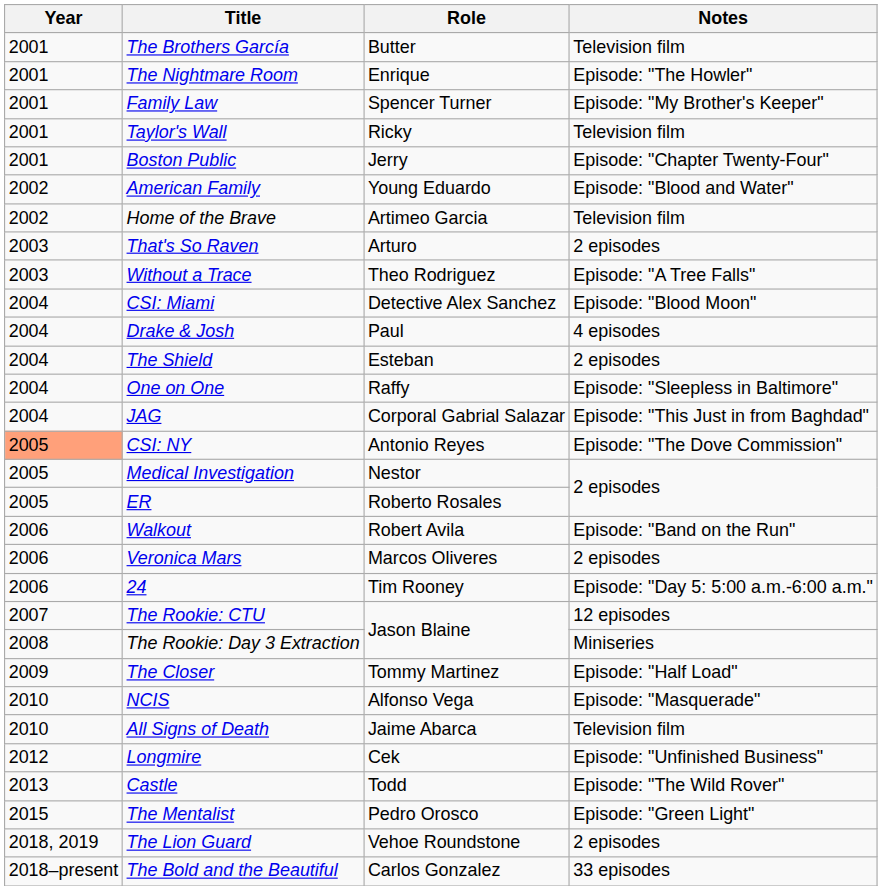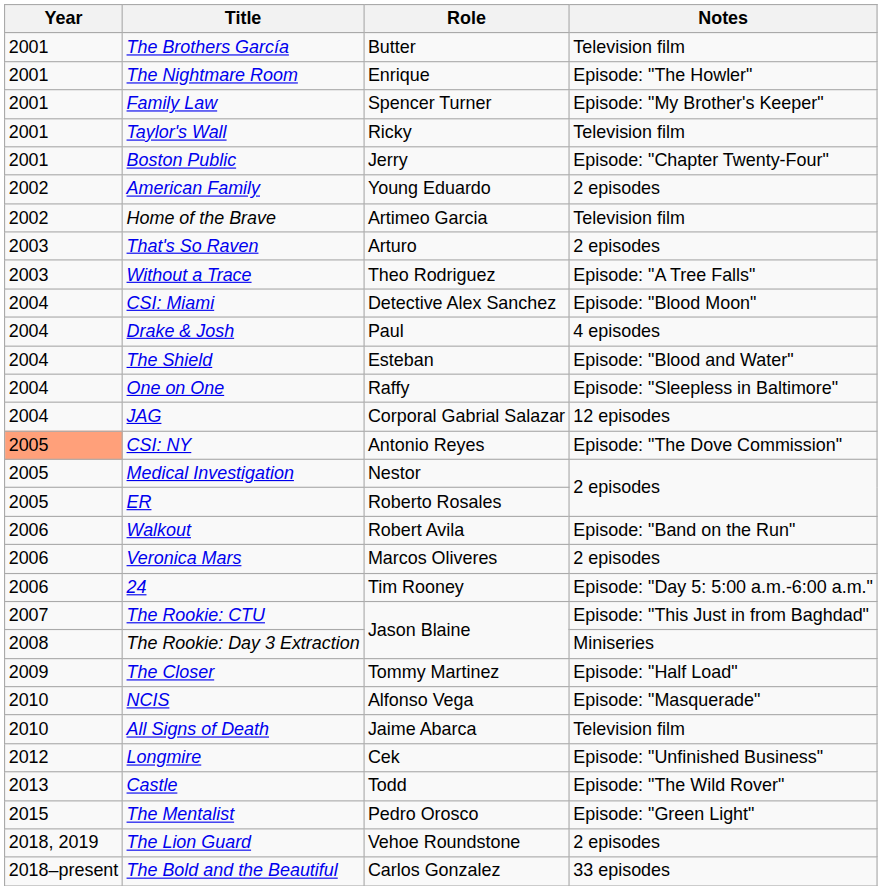 <table class="wikitable sortable">
 <tr>
 <th>Year</th>
 <th>Title</th>
 <th>Role</th>
 <th>Notes</th>
 </tr>
 <tr>
 <td>2001</td>
 <td><em><a href='#'>The Brothers García</a></em></td>
 <td>Butter</td>
 <td>Television film</td>
 </tr>
 <tr>
 <td>2001</td>
 <td><em><a href='#'>The Nightmare Room</a></em></td>
 <td>Enrique</td>
 <td>Episode: "The Howler"</td>
 </tr>
 <tr>
 <td>2001</td>
 <td><a href='#'><em>Family Law</em></a></td>
 <td>Spencer Turner</td>
 <td>Episode: "My Brother's Keeper"</td>
 </tr>
 <tr>
 <td>2001</td>
 <td><em><a href='#'>Taylor's Wall</a></em></td>
 <td>Ricky</td>
 <td>Television film</td>
 </tr>
 <tr>
 <td>2001</td>
 <td><em><a href='#'>Boston Public</a></em></td>
 <td>Jerry</td>
 <td>Episode: "Chapter Twenty-Four"</td>
 </tr>
 <tr>
 <td>2002</td>
 <td><a href='#'><em>American Family</em></a></td>
 <td>Young Eduardo</td>
-<td>Episode: "Blood and Water"</td>
+<td>2 episodes</td>
 </tr>
 <tr>
 <td>2002</td>
 <td><em>Home of the Brave</em></td>
 <td>Artimeo Garcia</td>
 <td>Television film</td>
 </tr>
 <tr>
 <td>2003</td>
 <td><em><a href='#'>That's So Raven</a></em></td>
 <td>Arturo</td>
 <td>2 episodes</td>
 </tr>
 <tr>
 <td>2003</td>
 <td><em><a href='#'>Without a Trace</a></em></td>
 <td>Theo Rodriguez</td>
 <td>Episode: "A Tree Falls"</td>
 </tr>
 <tr>
 <td>2004</td>
 <td><em><a href='#'>CSI: Miami</a></em></td>
 <td>Detective Alex Sanchez</td>
 <td>Episode: "Blood Moon"</td>
 </tr>
 <tr>
 <td>2004</td>
 <td><em><a href='#'>Drake & Josh</a></em></td>
 <td>Paul</td>
 <td>4 episodes</td>
 </tr>
 <tr>
 <td>2004</td>
 <td><em><a href='#'>The Shield</a></em></td>
 <td>Esteban</td>
-<td>2 episodes</td>
+<td>Episode: "Blood and Water"</td>
 </tr>
 <tr>
 <td>2004</td>
 <td><a href='#'><em>One on One</em></a></td>
 <td>Raffy</td>
 <td>Episode: "Sleepless in Baltimore"</td>
 </tr>
 <tr>
 <td>2004</td>
 <td><a href='#'><em>JAG</em></a></td>
 <td>Corporal Gabrial Salazar</td>
-<td>Episode: "This Just in from Baghdad"</td>
+<td>12 episodes</td>
 </tr>
 <tr>
 <td style="background: lightsalmon;">2005</td>
 <td><em><a href='#'>CSI: NY</a></em></td>
 <td>Antonio Reyes</td>
 <td>Episode: "The Dove Commission"</td>
 </tr>
 <tr>
 <td>2005</td>
 <td><em><a href='#'>Medical Investigation</a></em></td>
 <td>Nestor</td>
 <td rowspan="2">2 episodes</td>
 </tr>
 <tr>
 <td>2005</td>
 <td><a href='#'><em>ER</em></a></td>
 <td>Roberto Rosales</td>
 </tr>
 <tr>
 <td>2006</td>
 <td><a href='#'><em>Walkout</em></a></td>
 <td>Robert Avila</td>
 <td>Episode: "Band on the Run"</td>
 </tr>
 <tr>
 <td>2006</td>
 <td><em><a href='#'>Veronica Mars</a></em></td>
 <td>Marcos Oliveres</td>
 <td>2 episodes</td>
 </tr>
 <tr>
 <td>2006</td>
 <td><a href='#'><em>24</em></a></td>
 <td>Tim Rooney</td>
 <td>Episode: "Day 5: 5:00 a.m.-6:00 a.m."</td>
 </tr>
 <tr>
 <td>2007</td>
 <td><em><a href='#'>The Rookie: CTU</a></em></td>
 <td rowspan="2">Jason Blaine</td>
-<td>12 episodes</td>
+<td>Episode: "This Just in from Baghdad"</td>
 </tr>
 <tr>
 <td>2008</td>
 <td><em>The Rookie: Day 3 Extraction</em></td>
 <td>Miniseries</td>
 </tr>
 <tr>
 <td>2009</td>
 <td><em><a href='#'>The Closer</a></em></td>
 <td>Tommy Martinez</td>
 <td>Episode: "Half Load"</td>
 </tr>
 <tr>
 <td>2010</td>
 <td><a href='#'><em>NCIS</em></a></td>
 <td>Alfonso Vega</td>
 <td>Episode: "Masquerade"</td>
 </tr>
 <tr>
 <td>2010</td>
 <td><em><a href='#'>All Signs of Death</a></em></td>
 <td>Jaime Abarca</td>
 <td>Television film</td>
 </tr>
 <tr>
 <td>2012</td>
 <td><a href='#'><em>Longmire</em></a></td>
 <td>Cek</td>
 <td>Episode: "Unfinished Business"</td>
 </tr>
 <tr>
 <td>2013</td>
 <td><a href='#'><em>Castle</em></a></td>
 <td>Todd</td>
 <td>Episode: "The Wild Rover"</td>
 </tr>
 <tr>
 <td>2015</td>
 <td><em><a href='#'>The Mentalist</a></em></td>
 <td>Pedro Orosco</td>
 <td>Episode: "Green Light"</td>
 </tr>
 <tr>
 <td>2018, 2019</td>
 <td><em><a href='#'>The Lion Guard</a></em></td>
 <td>Vehoe Roundstone</td>
 <td>2 episodes</td>
 </tr>
 <tr>
 <td>2018–present</td>
 <td><em><a href='#'>The Bold and the Beautiful</a></em></td>
 <td>Carlos Gonzalez</td>
 <td>33 episodes</td>
 </tr>
 </table>
